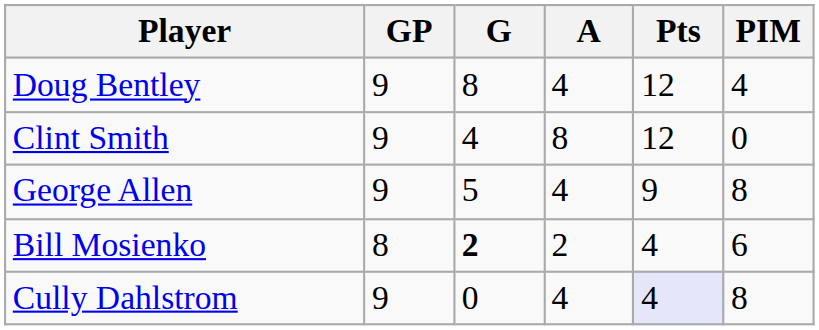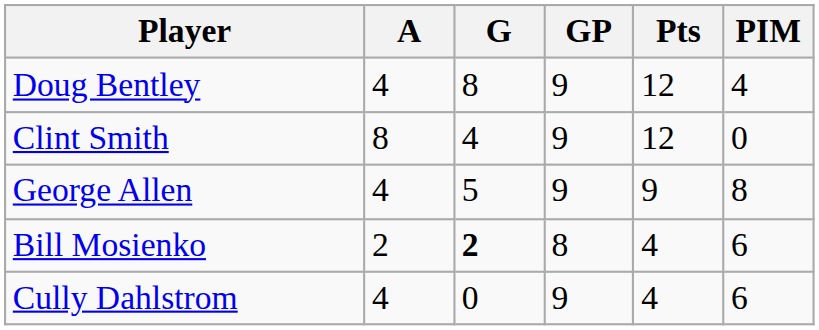 <table class="wikitable">
 <tr>
 <th bgcolor="#DDDDFF" width="40%">Player</th>
+<th bgcolor="#DDDDFF" width="10%">A</th>
+<th bgcolor="#DDDDFF" width="10%">G</th>
 <th bgcolor="#DDDDFF" width="10%">GP</th>
-<th bgcolor="#DDDDFF" width="10%">G</th>
-<th bgcolor="#DDDDFF" width="10%">A</th>
 <th bgcolor="#DDDDFF" width="10%">Pts</th>
 <th bgcolor="#DDDDFF" width="10%">PIM</th>
 </tr>
 <tr>
 <td><a href='#'>Doug Bentley</a></td>
+<td>4</td>
+<td>8</td>
 <td>9</td>
-<td>8</td>
-<td>4</td>
 <td>12</td>
 <td>4</td>
 </tr>
 <tr>
 <td><a href='#'>Clint Smith</a></td>
+<td>8</td>
+<td>4</td>
 <td>9</td>
-<td>4</td>
-<td>8</td>
 <td>12</td>
 <td>0</td>
 </tr>
 <tr>
 <td><a href='#'>George Allen</a></td>
+<td>4</td>
+<td>5</td>
 <td>9</td>
-<td>5</td>
-<td>4</td>
 <td>9</td>
 <td>8</td>
 </tr>
 <tr>
 <td><a href='#'>Bill Mosienko</a></td>
+<td>2</td>
+<td><strong>2</strong></td>
 <td>8</td>
-<td><strong>2</strong></td>
-<td>2</td>
 <td>4</td>
 <td>6</td>
 </tr>
 <tr>
 <td><a href='#'>Cully Dahlstrom</a></td>
+<td>4</td>
+<td>0</td>
 <td>9</td>
-<td>0</td>
 <td>4</td>
-<td style="background: lavender;">4</td>
-<td>8</td>
+<td>6</td>
 </tr>
 </table>
